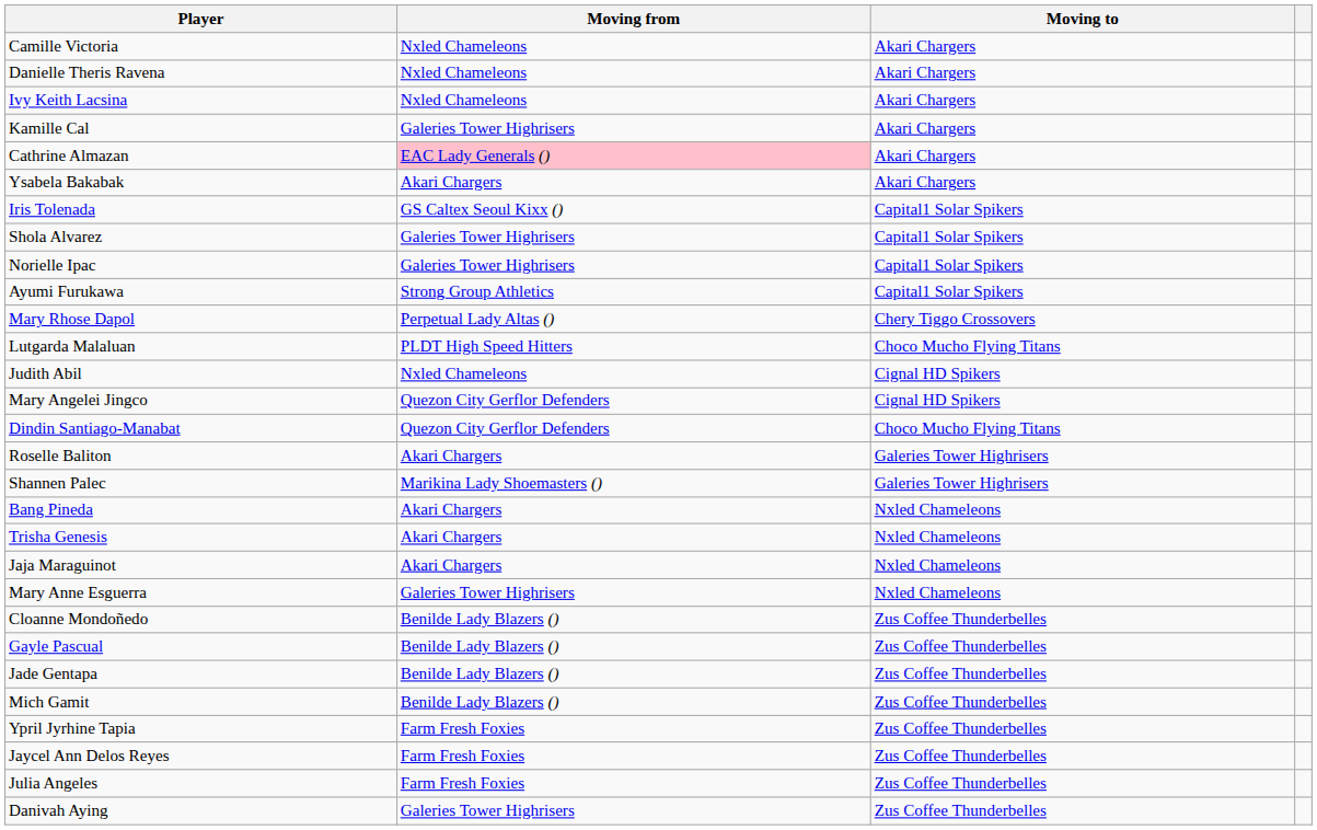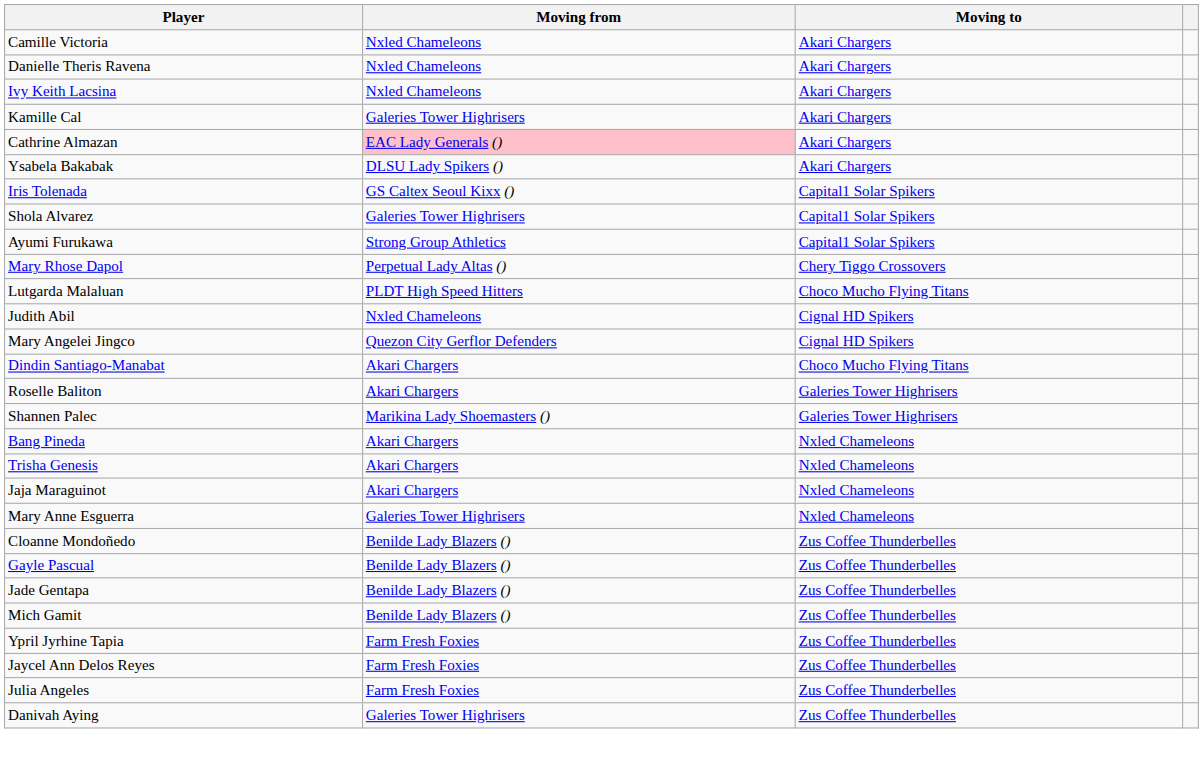 <table class="wikitable sortable" style="width:90%; font-size:90%; ">
 <tr>
 <th>Player</th>
 <th>Moving from</th>
 <th>Moving to</th>
 <th class="unsortable"></th>
 </tr>
 <tr>
 <td>Camille Victoria</td>
 <td><a href='#'>Nxled Chameleons</a></td>
 <td><a href='#'>Akari Chargers</a></td>
 <td style="text-align:center"></td>
 </tr>
 <tr>
 <td>Danielle Theris Ravena</td>
 <td><a href='#'>Nxled Chameleons</a></td>
 <td><a href='#'>Akari Chargers</a></td>
 <td style="text-align:center"></td>
 </tr>
 <tr>
 <td><a href='#'>Ivy Keith Lacsina</a></td>
 <td><a href='#'>Nxled Chameleons</a></td>
 <td><a href='#'>Akari Chargers</a></td>
 <td style="text-align:center"></td>
 </tr>
 <tr>
 <td>Kamille Cal</td>
 <td><a href='#'>Galeries Tower Highrisers</a></td>
 <td><a href='#'>Akari Chargers</a></td>
 <td style="text-align:center"></td>
 </tr>
 <tr>
 <td>Cathrine Almazan</td>
 <td style="background: pink;"><a href='#'>EAC Lady Generals</a> <em>()</em></td>
 <td><a href='#'>Akari Chargers</a></td>
 <td style="text-align:center"></td>
 </tr>
 <tr>
 <td>Ysabela Bakabak</td>
-<td><a href='#'>Akari Chargers</a></td>
+<td><a href='#'>DLSU Lady Spikers</a> <em>()</em></td>
 <td><a href='#'>Akari Chargers</a></td>
 <td style="text-align:center"></td>
 </tr>
 <tr>
 <td><a href='#'>Iris Tolenada</a></td>
 <td><a href='#'>GS Caltex Seoul Kixx</a> <em>()</em></td>
 <td><a href='#'>Capital1 Solar Spikers</a></td>
 <td style="text-align:center"></td>
 </tr>
 <tr>
 <td>Shola Alvarez</td>
-<td><a href='#'>Galeries Tower Highrisers</a></td>
-<td><a href='#'>Capital1 Solar Spikers</a></td>
-<td style="text-align:center"></td>
-</tr>
-<tr>
-<td>Norielle Ipac</td>
 <td><a href='#'>Galeries Tower Highrisers</a></td>
 <td><a href='#'>Capital1 Solar Spikers</a></td>
 <td style="text-align:center"></td>
 </tr>
 <tr>
 <td>Ayumi Furukawa</td>
 <td><a href='#'>Strong Group Athletics</a></td>
 <td><a href='#'>Capital1 Solar Spikers</a></td>
 <td style="text-align:center"></td>
 </tr>
 <tr>
 <td><a href='#'>Mary Rhose Dapol</a></td>
 <td><a href='#'>Perpetual Lady Altas</a> <em>()</em></td>
 <td><a href='#'>Chery Tiggo Crossovers</a></td>
 <td style="text-align:center"></td>
 </tr>
 <tr>
 <td>Lutgarda Malaluan</td>
 <td><a href='#'>PLDT High Speed Hitters</a></td>
 <td><a href='#'>Choco Mucho Flying Titans</a></td>
 <td style="text-align:center"></td>
 </tr>
 <tr>
 <td>Judith Abil</td>
 <td><a href='#'>Nxled Chameleons</a></td>
 <td><a href='#'>Cignal HD Spikers</a></td>
 <td style="text-align:center"></td>
 </tr>
 <tr>
 <td>Mary Angelei Jingco</td>
 <td><a href='#'>Quezon City Gerflor Defenders</a></td>
 <td><a href='#'>Cignal HD Spikers</a></td>
 <td style="text-align:center"></td>
 </tr>
 <tr>
 <td><a href='#'>Dindin Santiago-Manabat</a></td>
-<td><a href='#'>Quezon City Gerflor Defenders</a></td>
+<td><a href='#'>Akari Chargers</a></td>
 <td><a href='#'>Choco Mucho Flying Titans</a></td>
 <td style="text-align:center"></td>
 </tr>
 <tr>
 <td>Roselle Baliton</td>
 <td><a href='#'>Akari Chargers</a></td>
 <td><a href='#'>Galeries Tower Highrisers</a></td>
 <td style="text-align:center"></td>
 </tr>
 <tr>
 <td>Shannen Palec</td>
 <td><a href='#'>Marikina Lady Shoemasters</a> <em>()</em></td>
 <td><a href='#'>Galeries Tower Highrisers</a></td>
 <td style="text-align:center"></td>
 </tr>
 <tr>
 <td><a href='#'>Bang Pineda</a></td>
 <td><a href='#'>Akari Chargers</a></td>
 <td><a href='#'>Nxled Chameleons</a></td>
 <td style="text-align:center"></td>
 </tr>
 <tr>
 <td><a href='#'>Trisha Genesis</a></td>
 <td><a href='#'>Akari Chargers</a></td>
 <td><a href='#'>Nxled Chameleons</a></td>
 <td style="text-align:center"></td>
 </tr>
 <tr>
 <td>Jaja Maraguinot</td>
 <td><a href='#'>Akari Chargers</a></td>
 <td><a href='#'>Nxled Chameleons</a></td>
 <td style="text-align:center"></td>
 </tr>
 <tr>
 <td>Mary Anne Esguerra</td>
 <td><a href='#'>Galeries Tower Highrisers</a></td>
 <td><a href='#'>Nxled Chameleons</a></td>
 <td style="text-align:center"></td>
 </tr>
 <tr>
 <td>Cloanne Mondoñedo</td>
 <td><a href='#'>Benilde Lady Blazers</a> <em>()</em></td>
 <td><a href='#'>Zus Coffee Thunderbelles</a></td>
 <td style="text-align:center"></td>
 </tr>
 <tr>
 <td><a href='#'>Gayle Pascual</a></td>
 <td><a href='#'>Benilde Lady Blazers</a> <em>()</em></td>
 <td><a href='#'>Zus Coffee Thunderbelles</a></td>
 <td style="text-align:center"></td>
 </tr>
 <tr>
 <td>Jade Gentapa</td>
 <td><a href='#'>Benilde Lady Blazers</a> <em>()</em></td>
 <td><a href='#'>Zus Coffee Thunderbelles</a></td>
 <td style="text-align:center"></td>
 </tr>
 <tr>
 <td>Mich Gamit</td>
 <td><a href='#'>Benilde Lady Blazers</a> <em>()</em></td>
 <td><a href='#'>Zus Coffee Thunderbelles</a></td>
 <td style="text-align:center"></td>
 </tr>
 <tr>
 <td>Ypril Jyrhine Tapia</td>
 <td><a href='#'>Farm Fresh Foxies</a></td>
 <td><a href='#'>Zus Coffee Thunderbelles</a></td>
 <td style="text-align:center"></td>
 </tr>
 <tr>
 <td>Jaycel Ann Delos Reyes</td>
 <td><a href='#'>Farm Fresh Foxies</a></td>
 <td><a href='#'>Zus Coffee Thunderbelles</a></td>
 <td style="text-align:center"></td>
 </tr>
 <tr>
 <td>Julia Angeles</td>
 <td><a href='#'>Farm Fresh Foxies</a></td>
 <td><a href='#'>Zus Coffee Thunderbelles</a></td>
 <td style="text-align:center"></td>
 </tr>
 <tr>
 <td>Danivah Aying</td>
 <td><a href='#'>Galeries Tower Highrisers</a></td>
 <td><a href='#'>Zus Coffee Thunderbelles</a></td>
 <td style="text-align:center"></td>
 </tr>
 </table>
